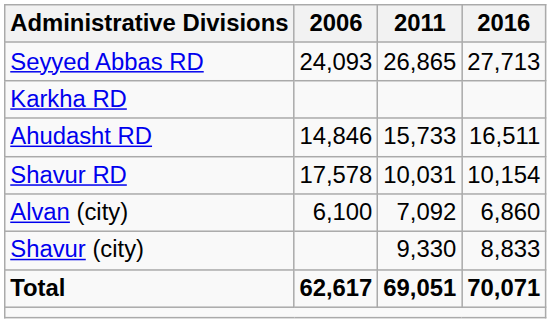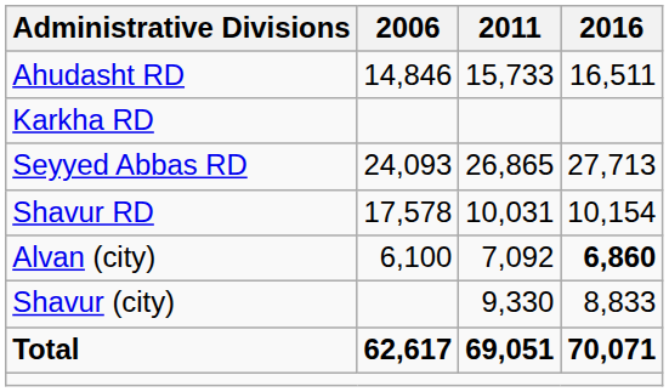 <table class="wikitable">
 <tr>
 <th>Administrative Divisions</th>
 <th>2006</th>
 <th>2011</th>
 <th>2016</th>
 </tr>
 <tr>
-<td><a href='#'>Seyyed Abbas RD</a></td>
-<td style="text-align: right;">24,093</td>
-<td style="text-align: right;">26,865</td>
-<td style="text-align: right;">27,713</td>
+<td><a href='#'>Ahudasht RD</a></td>
+<td style="text-align: right;">14,846</td>
+<td style="text-align: right;">15,733</td>
+<td style="text-align: right;">16,511</td>
 </tr>
 <tr>
 <td><a href='#'>Karkha RD</a></td>
 <td style="text-align: right;"></td>
 <td style="text-align: right;"></td>
 <td style="text-align: right;"></td>
 </tr>
 <tr>
-<td><a href='#'>Ahudasht RD</a></td>
-<td style="text-align: right;">14,846</td>
-<td style="text-align: right;">15,733</td>
-<td style="text-align: right;">16,511</td>
+<td><a href='#'>Seyyed Abbas RD</a></td>
+<td style="text-align: right;">24,093</td>
+<td style="text-align: right;">26,865</td>
+<td style="text-align: right;">27,713</td>
 </tr>
 <tr>
 <td><a href='#'>Shavur RD</a></td>
 <td style="text-align: right;">17,578</td>
 <td style="text-align: right;">10,031</td>
 <td style="text-align: right;">10,154</td>
 </tr>
 <tr>
 <td><a href='#'>Alvan</a> (city)</td>
 <td style="text-align: right;">6,100</td>
 <td style="text-align: right;">7,092</td>
-<td style="text-align: right;">6,860</td>
+<td style="text-align: right;"><strong>6,860</strong></td>
 </tr>
 <tr>
 <td><a href='#'>Shavur</a> (city)</td>
 <td style="text-align: right;"></td>
 <td style="text-align: right;">9,330</td>
 <td style="text-align: right;">8,833</td>
 </tr>
 <tr>
 <td><strong>Total</strong></td>
 <td style="text-align: right;"><strong>62,617</strong></td>
 <td style="text-align: right;"><strong>69,051</strong></td>
 <td style="text-align: right;"><strong>70,071</strong></td>
 </tr>
 <tr>
 <td colspan=4></td>
 </tr>
 </table>
